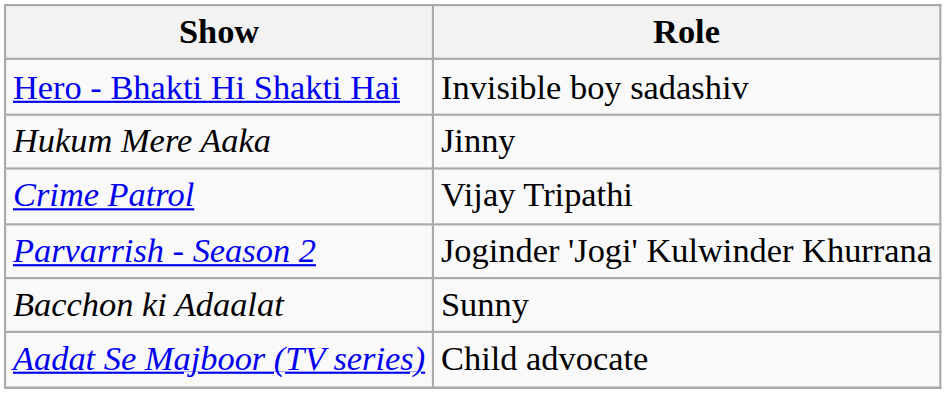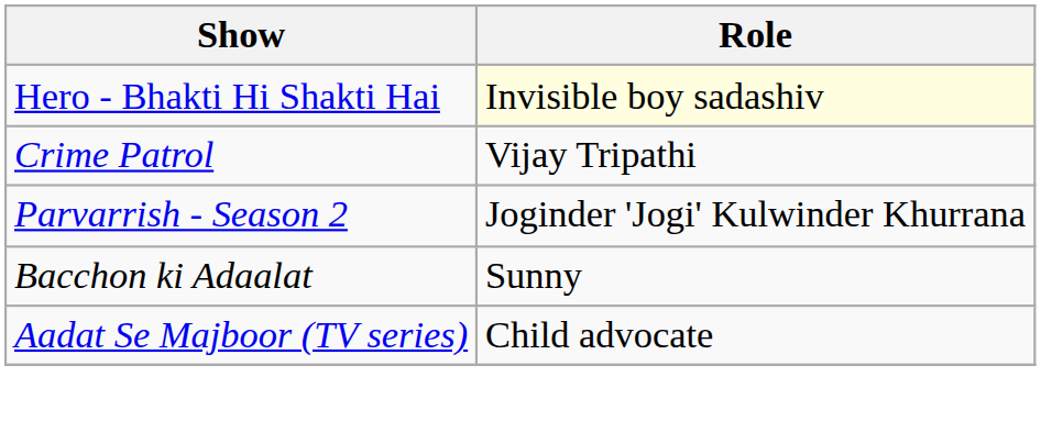 <table class="wikitable">
 <tr>
 <th>Show</th>
 <th>Role</th>
 </tr>
 <tr>
 <td><a href='#'>Hero - Bhakti Hi Shakti Hai</a></td>
-<td>Invisible boy sadashiv</td>
-</tr>
-<tr>
-<td><em>Hukum Mere Aaka</em></td>
-<td>Jinny</td>
+<td style="background: lightyellow;">Invisible boy sadashiv</td>
 </tr>
 <tr>
 <td><em><a href='#'>Crime Patrol</a></em></td>
 <td>Vijay Tripathi</td>
 </tr>
 <tr>
 <td><em><a href='#'>Parvarrish - Season 2</a></em></td>
 <td>Joginder 'Jogi' Kulwinder Khurrana</td>
 </tr>
 <tr>
 <td><em>Bacchon ki Adaalat</em></td>
 <td>Sunny</td>
 </tr>
 <tr>
 <td><em><a href='#'>Aadat Se Majboor (TV series)</a></em></td>
 <td>Child advocate</td>
 </tr>
 <tr>
 </tr>
 </table>
